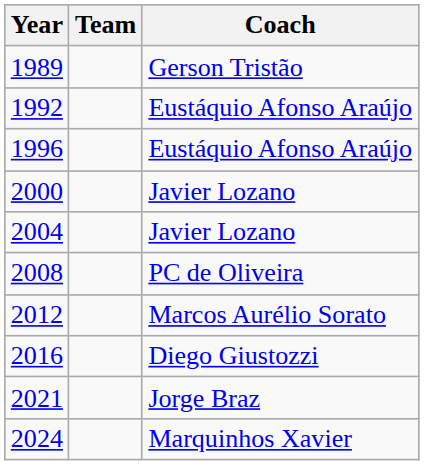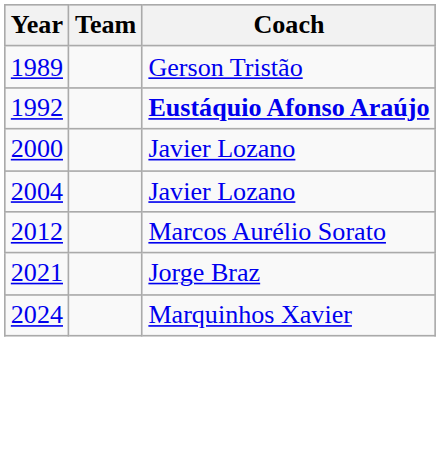 <table class="wikitable">
 <tr>
 <th>Year</th>
 <th>Team</th>
 <th>Coach</th>
 </tr>
 <tr>
 <td><a href='#'>1989</a></td>
 <td></td>
 <td> <a href='#'>Gerson Tristão</a></td>
 </tr>
 <tr>
 <td><a href='#'>1992</a></td>
 <td></td>
-<td> <a href='#'>Eustáquio Afonso Araújo</a></td>
-</tr>
-<tr>
-<td><a href='#'>1996</a></td>
-<td></td>
-<td> <a href='#'>Eustáquio Afonso Araújo</a></td>
+<td><strong> <a href='#'>Eustáquio Afonso Araújo</a></strong></td>
 </tr>
 <tr>
 <td><a href='#'>2000</a></td>
 <td></td>
 <td> <a href='#'>Javier Lozano</a></td>
 </tr>
 <tr>
 <td><a href='#'>2004</a></td>
 <td></td>
 <td> <a href='#'>Javier Lozano</a></td>
 </tr>
 <tr>
-<td><a href='#'>2008</a></td>
-<td></td>
-<td> <a href='#'>PC de Oliveira</a></td>
-</tr>
-<tr>
 <td><a href='#'>2012</a></td>
 <td></td>
 <td> <a href='#'>Marcos Aurélio Sorato</a></td>
-</tr>
-<tr>
-<td><a href='#'>2016</a></td>
-<td></td>
-<td> <a href='#'>Diego Giustozzi</a></td>
 </tr>
 <tr>
 <td><a href='#'>2021</a></td>
 <td></td>
 <td> <a href='#'>Jorge Braz</a></td>
 </tr>
 <tr>
 <td><a href='#'>2024</a></td>
 <td></td>
 <td> <a href='#'>Marquinhos Xavier</a></td>
 </tr>
 </table>
